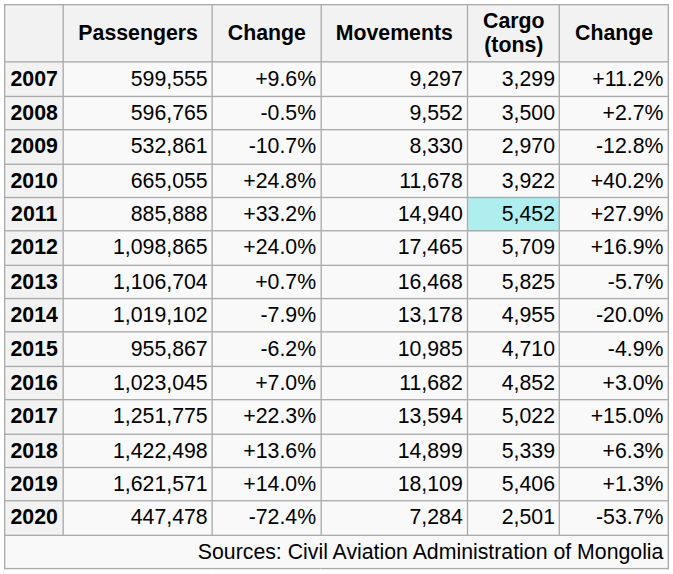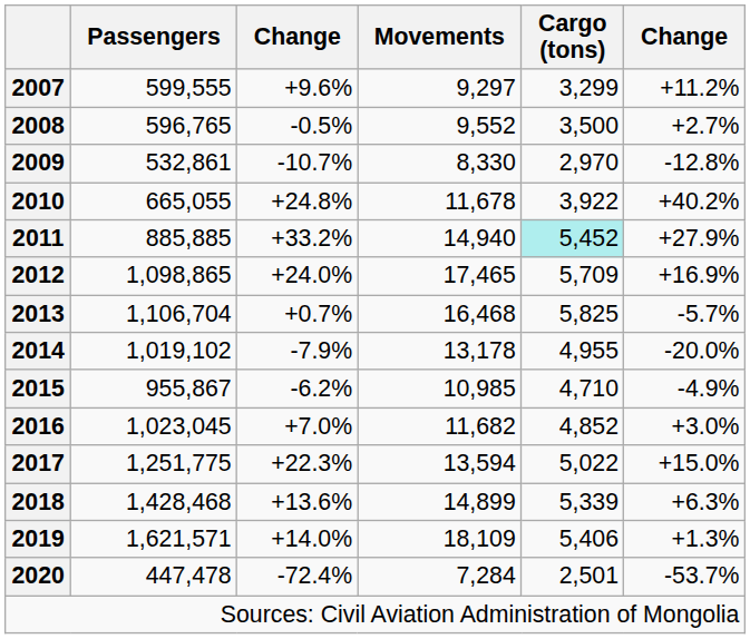 <table class="wikitable" style="text-align: right; width:500px;" align="center">
 <tr>
 <th style="width:100px"></th>
 <th style="width:800px">Passengers</th>
 <th style="width:800px">Change</th>
 <th style="width:800px">Movements</th>
 <th style="width:800px">Cargo<br>(tons)</th>
 <th style="width:800px">Change</th>
 </tr>
 <tr>
 <th>2007</th>
 <td>599,555</td>
 <td>+9.6%</td>
 <td>9,297</td>
 <td>3,299</td>
 <td>+11.2%</td>
 </tr>
 <tr>
 <th>2008</th>
 <td>596,765</td>
 <td>-0.5%</td>
 <td>9,552</td>
 <td>3,500</td>
 <td>+2.7%</td>
 </tr>
 <tr>
 <th>2009</th>
 <td>532,861</td>
 <td>-10.7%</td>
 <td>8,330</td>
 <td>2,970</td>
 <td>-12.8%</td>
 </tr>
 <tr>
 <th>2010</th>
 <td>665,055</td>
 <td>+24.8%</td>
 <td>11,678</td>
 <td>3,922</td>
 <td>+40.2%</td>
 </tr>
 <tr>
 <th>2011</th>
-<td>885,888</td>
+<td>885,885</td>
 <td>+33.2%</td>
 <td>14,940</td>
 <td style="background: paleturquoise;">5,452</td>
 <td>+27.9%</td>
 </tr>
 <tr>
 <th>2012</th>
 <td>1,098,865</td>
 <td>+24.0%</td>
 <td>17,465</td>
 <td>5,709</td>
 <td>+16.9%</td>
 </tr>
 <tr>
 <th>2013</th>
 <td>1,106,704</td>
 <td>+0.7%</td>
 <td>16,468</td>
 <td>5,825</td>
 <td>-5.7%</td>
 </tr>
 <tr>
 <th>2014</th>
 <td>1,019,102</td>
 <td>-7.9%</td>
 <td>13,178</td>
 <td>4,955</td>
 <td>-20.0%</td>
 </tr>
 <tr>
 <th>2015</th>
 <td>955,867</td>
 <td>-6.2%</td>
 <td>10,985</td>
 <td>4,710</td>
 <td>-4.9%</td>
 </tr>
 <tr>
 <th>2016</th>
 <td>1,023,045</td>
 <td>+7.0%</td>
 <td>11,682</td>
 <td>4,852</td>
 <td>+3.0%</td>
 </tr>
 <tr>
 <th>2017</th>
 <td>1,251,775</td>
 <td>+22.3%</td>
 <td>13,594</td>
 <td>5,022</td>
 <td>+15.0%</td>
 </tr>
 <tr>
 <th>2018</th>
-<td>1,422,498</td>
+<td>1,428,468</td>
 <td>+13.6%</td>
 <td>14,899</td>
 <td>5,339</td>
 <td>+6.3%</td>
 </tr>
 <tr>
 <th>2019</th>
 <td>1,621,571</td>
 <td>+14.0%</td>
 <td>18,109</td>
 <td>5,406</td>
 <td>+1.3%</td>
 </tr>
 <tr>
 <th>2020</th>
 <td>447,478</td>
 <td>-72.4%</td>
 <td>7,284</td>
 <td>2,501</td>
 <td>-53.7%</td>
 </tr>
 <tr>
 <td colspan=6 align="right">Sources: Civil Aviation Administration of Mongolia</td>
 </tr>
 </table>
